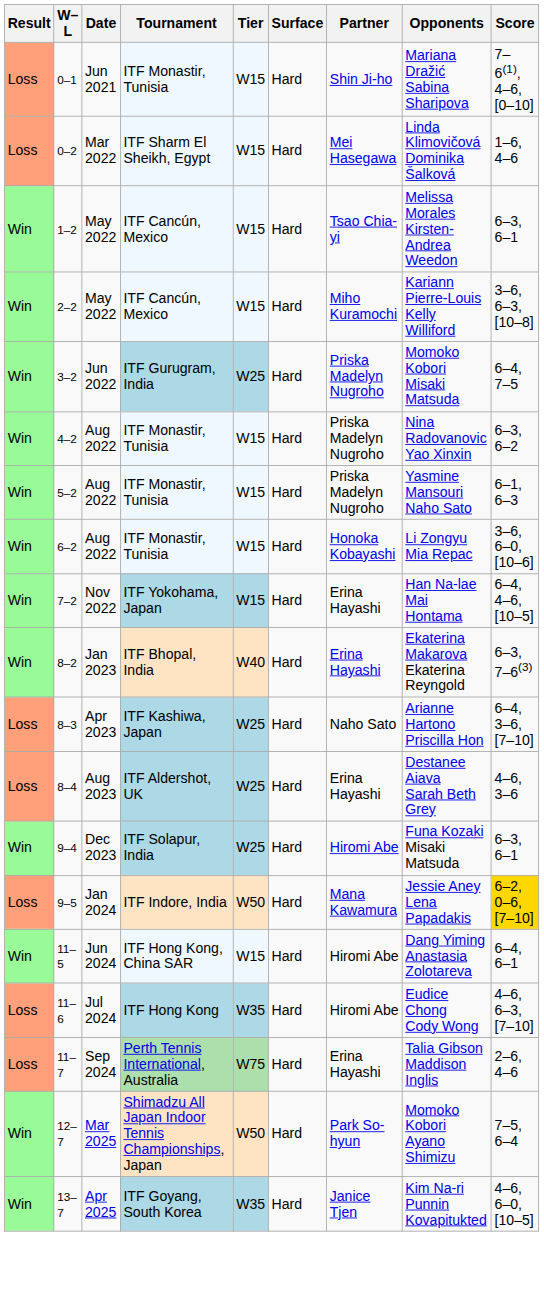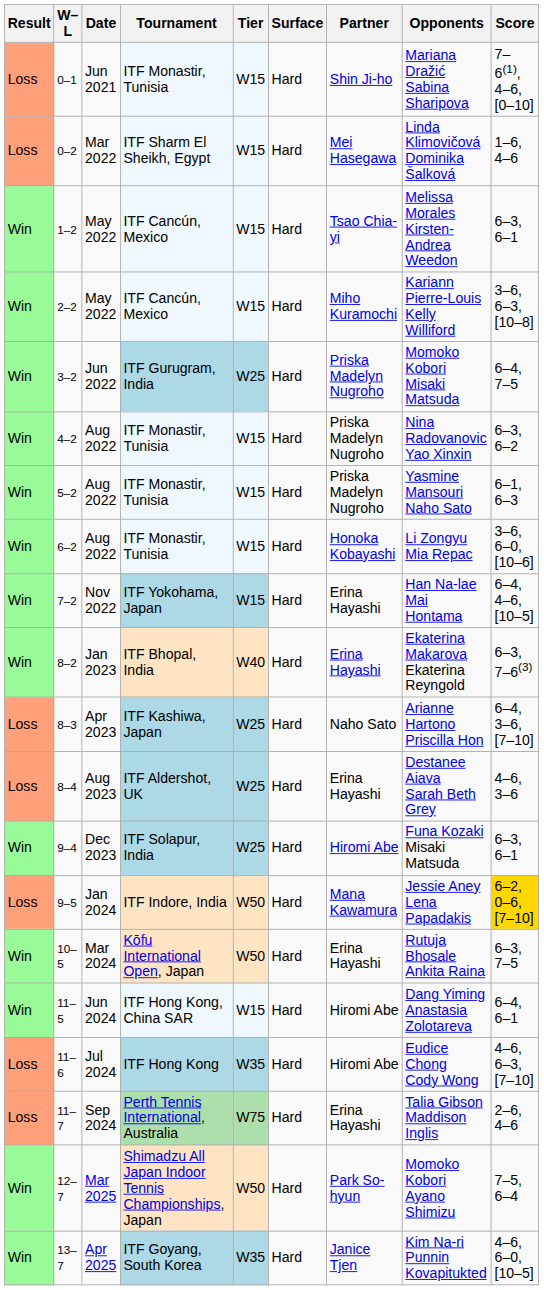 <table class="sortable wikitable">
 <tr>
 <th>Result</th>
 <th class="unsortable">W–L</th>
 <th>Date</th>
 <th>Tournament</th>
 <th>Tier</th>
 <th>Surface</th>
 <th>Partner</th>
 <th>Opponents</th>
 <th class="unsortable">Score</th>
 </tr>
 <tr>
 <td style="background:#ffa07a;">Loss</td>
 <td><small>0–1</small></td>
 <td>Jun 2021</td>
 <td style="background:#f0f8ff;">ITF Monastir, Tunisia</td>
 <td style="background:#f0f8ff;">W15</td>
 <td>Hard</td>
 <td> <a href='#'>Shin Ji-ho</a></td>
 <td> <a href='#'>Mariana Dražić</a> <br> <a href='#'>Sabina Sharipova</a></td>
 <td>7–6<sup>(1)</sup>, 4–6, [0–10]</td>
 </tr>
 <tr>
 <td style="background:#ffa07a;">Loss</td>
 <td><small>0–2</small></td>
 <td>Mar 2022</td>
 <td style="background:#f0f8ff;">ITF Sharm El Sheikh, Egypt</td>
 <td style="background:#f0f8ff;">W15</td>
 <td>Hard</td>
 <td> <a href='#'>Mei Hasegawa</a></td>
 <td> <a href='#'>Linda Klimovičová</a> <br> <a href='#'>Dominika Šalková</a></td>
 <td>1–6, 4–6</td>
 </tr>
 <tr>
 <td style="background:#98fb98;">Win</td>
 <td><small>1–2</small></td>
 <td>May 2022</td>
 <td style="background:#f0f8ff;">ITF Cancún, Mexico</td>
 <td style="background:#f0f8ff;">W15</td>
 <td>Hard</td>
 <td> <a href='#'>Tsao Chia-yi</a></td>
 <td> <a href='#'>Melissa Morales</a> <br> <a href='#'>Kirsten-Andrea Weedon</a></td>
 <td>6–3, 6–1</td>
 </tr>
 <tr>
 <td style="background:#98fb98;">Win</td>
 <td><small>2–2</small></td>
 <td>May 2022</td>
 <td style="background:#f0f8ff;">ITF Cancún, Mexico</td>
 <td style="background:#f0f8ff;">W15</td>
 <td>Hard</td>
 <td> <a href='#'>Miho Kuramochi</a></td>
 <td> <a href='#'>Kariann Pierre-Louis</a> <br> <a href='#'>Kelly Williford</a></td>
 <td>3–6, 6–3, [10–8]</td>
 </tr>
 <tr>
 <td style="background:#98fb98;">Win</td>
 <td><small>3–2</small></td>
 <td>Jun 2022</td>
 <td style="background:lightblue;">ITF Gurugram, India</td>
 <td style="background:lightblue;">W25</td>
 <td>Hard</td>
 <td> <a href='#'>Priska Madelyn Nugroho</a></td>
 <td> <a href='#'>Momoko Kobori</a> <br> <a href='#'>Misaki Matsuda</a></td>
 <td>6–4, 7–5</td>
 </tr>
 <tr>
 <td style="background:#98fb98;">Win</td>
 <td><small>4–2</small></td>
 <td>Aug 2022</td>
 <td style="background:#f0f8ff;">ITF Monastir, Tunisia</td>
 <td style="background:#f0f8ff;">W15</td>
 <td>Hard</td>
 <td> Priska Madelyn Nugroho</td>
 <td> <a href='#'>Nina Radovanovic</a> <br> <a href='#'>Yao Xinxin</a></td>
 <td>6–3, 6–2</td>
 </tr>
 <tr>
 <td style="background:#98fb98;">Win</td>
 <td><small>5–2</small></td>
 <td>Aug 2022</td>
 <td style="background:#f0f8ff;">ITF Monastir, Tunisia</td>
 <td style="background:#f0f8ff;">W15</td>
 <td>Hard</td>
 <td> Priska Madelyn Nugroho</td>
 <td> <a href='#'>Yasmine Mansouri</a> <br> <a href='#'>Naho Sato</a></td>
 <td>6–1, 6–3</td>
 </tr>
 <tr>
 <td style="background:#98fb98;">Win</td>
 <td><small>6–2</small></td>
 <td>Aug 2022</td>
 <td style="background:#f0f8ff;">ITF Monastir, Tunisia</td>
 <td style="background:#f0f8ff;">W15</td>
 <td>Hard</td>
 <td> <a href='#'>Honoka Kobayashi</a></td>
 <td> <a href='#'>Li Zongyu</a> <br> <a href='#'>Mia Repac</a></td>
 <td>3–6, 6–0, [10–6]</td>
 </tr>
 <tr>
 <td style="background:#98fb98;">Win</td>
 <td><small>7–2</small></td>
 <td>Nov 2022</td>
 <td style="background:lightblue;">ITF Yokohama, Japan</td>
 <td style="background:lightblue;">W15</td>
 <td>Hard</td>
 <td> Erina Hayashi</td>
 <td> <a href='#'>Han Na-lae</a> <br> <a href='#'>Mai Hontama</a></td>
 <td>6–4, 4–6, [10–5]</td>
 </tr>
 <tr>
 <td style="background:#98fb98;">Win</td>
 <td><small>8–2</small></td>
 <td>Jan 2023</td>
 <td style="background:#ffe4c4;">ITF Bhopal, India</td>
 <td style="background:#ffe4c4;">W40</td>
 <td>Hard</td>
 <td> <a href='#'>Erina Hayashi</a></td>
 <td> <a href='#'>Ekaterina Makarova</a> <br> Ekaterina Reyngold</td>
 <td>6–3, 7–6<sup>(3)</sup></td>
 </tr>
 <tr>
 <td style="background:#ffa07a;">Loss</td>
 <td><small>8–3</small></td>
 <td>Apr 2023</td>
 <td style="background:lightblue;">ITF Kashiwa, Japan</td>
 <td style="background:lightblue;">W25</td>
 <td>Hard</td>
 <td> Naho Sato</td>
 <td> <a href='#'>Arianne Hartono</a> <br> <a href='#'>Priscilla Hon</a></td>
 <td>6–4, 3–6, [7–10]</td>
 </tr>
 <tr>
 <td style="background:#ffa07a;">Loss</td>
 <td><small>8–4</small></td>
 <td>Aug 2023</td>
 <td style="background:lightblue;">ITF Aldershot, UK</td>
 <td style="background:lightblue;">W25</td>
 <td>Hard</td>
 <td> Erina Hayashi</td>
 <td> <a href='#'>Destanee Aiava</a> <br> <a href='#'>Sarah Beth Grey</a></td>
 <td>4–6, 3–6</td>
 </tr>
 <tr>
 <td style="background:#98fb98;">Win</td>
 <td><small>9–4</small></td>
 <td>Dec 2023</td>
 <td style="background:lightblue;">ITF Solapur, India</td>
 <td style="background:lightblue;">W25</td>
 <td>Hard</td>
 <td> <a href='#'>Hiromi Abe</a></td>
 <td> <a href='#'>Funa Kozaki</a> <br> Misaki Matsuda</td>
 <td>6–3, 6–1</td>
 </tr>
 <tr>
 <td style="background:#ffa07a;">Loss</td>
 <td><small>9–5</small></td>
 <td>Jan 2024</td>
 <td style="background:#ffe4c4;">ITF Indore, India</td>
 <td style="background:#ffe4c4;">W50</td>
 <td>Hard</td>
 <td> <a href='#'>Mana Kawamura</a></td>
 <td> <a href='#'>Jessie Aney</a> <br> <a href='#'>Lena Papadakis</a></td>
 <td style="background: gold;">6–2, 0–6, [7–10]</td>
 </tr>
 <tr>
 <td style="background:#98fb98;">Win</td>
+<td><small>10–5</small></td>
+<td>Mar 2024</td>
+<td style="background:#ffe4c4;"><a href='#'>Kōfu International Open</a>, Japan</td>
+<td style="background:#ffe4c4;">W50</td>
+<td>Hard</td>
+<td> Erina Hayashi</td>
+<td> <a href='#'>Rutuja Bhosale</a> <br> <a href='#'>Ankita Raina</a></td>
+<td>6–3, 7–5</td>
+</tr>
+<tr>
+<td style="background:#98fb98;">Win</td>
 <td><small>11–5</small></td>
 <td>Jun 2024</td>
 <td style="background:#f0f8ff;">ITF Hong Kong, China SAR</td>
 <td style="background:#f0f8ff;">W15</td>
 <td>Hard</td>
 <td> Hiromi Abe</td>
 <td> <a href='#'>Dang Yiming</a> <br> <a href='#'>Anastasia Zolotareva</a></td>
 <td>6–4, 6–1</td>
 </tr>
 <tr>
 <td style="background:#ffa07a;">Loss</td>
 <td><small>11–6</small></td>
 <td>Jul 2024</td>
 <td style="background:lightblue;">ITF Hong Kong</td>
 <td style="background:lightblue;">W35</td>
 <td>Hard</td>
 <td> Hiromi Abe</td>
 <td> <a href='#'>Eudice Chong</a> <br> <a href='#'>Cody Wong</a></td>
 <td>4–6, 6–3, [7–10]</td>
 </tr>
 <tr>
 <td style="background:#ffa07a;">Loss</td>
 <td><small>11–7</small></td>
 <td>Sep 2024</td>
 <td style="background:#addfad;"><a href='#'>Perth Tennis International</a>, Australia</td>
 <td style="background:#addfad;">W75</td>
 <td>Hard</td>
 <td> Erina Hayashi</td>
 <td> <a href='#'>Talia Gibson</a> <br> <a href='#'>Maddison Inglis</a></td>
 <td>2–6, 4–6</td>
 </tr>
 <tr>
 <td style="background:#98fb98;">Win</td>
 <td><small>12–7</small></td>
 <td><a href='#'>Mar 2025</a></td>
 <td style="background:#ffe4c4;"><a href='#'>Shimadzu All Japan Indoor Tennis Championships</a>, Japan</td>
 <td style="background:#ffe4c4;">W50</td>
 <td>Hard</td>
 <td> <a href='#'>Park So-hyun</a></td>
 <td> <a href='#'>Momoko Kobori</a> <br>  <a href='#'>Ayano Shimizu</a></td>
 <td>7–5, 6–4</td>
 </tr>
 <tr>
 <td style="background:#98fb98;">Win</td>
 <td><small>13–7</small></td>
 <td><a href='#'>Apr 2025</a></td>
 <td style="background:lightblue;">ITF Goyang, South Korea</td>
 <td style="background:lightblue;">W35</td>
 <td>Hard</td>
 <td> <a href='#'>Janice Tjen</a></td>
 <td> <a href='#'>Kim Na-ri</a><br>  <a href='#'>Punnin Kovapitukted</a></td>
 <td>4–6, 6–0, [10–5]</td>
 </tr>
 </table>
